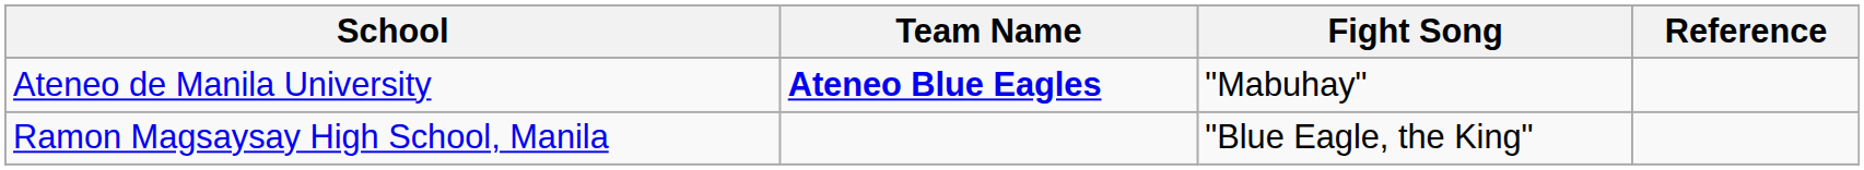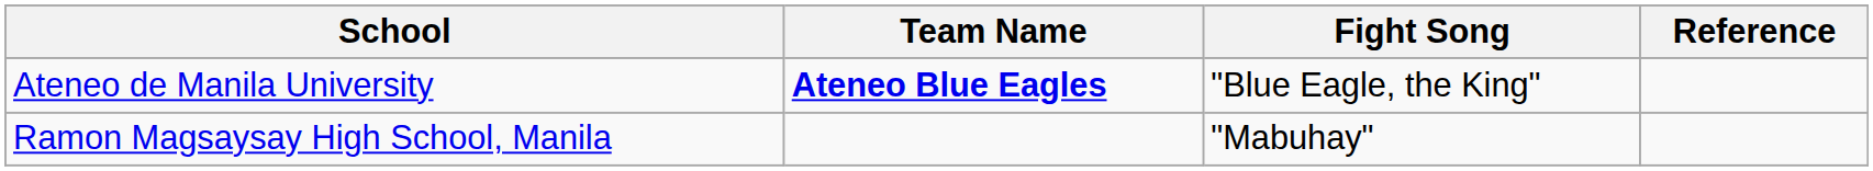 <table class="sortable wikitable" style="width:100%;">
 <tr>
 <th>School</th>
 <th>Team Name</th>
 <th>Fight Song</th>
 <th>Reference</th>
 </tr>
 <tr>
 <td><a href='#'>Ateneo de Manila University</a></td>
 <td><strong><a href='#'>Ateneo Blue Eagles</a></strong></td>
-<td>"Mabuhay"</td>
+<td>"Blue Eagle, the King"</td>
 <td></td>
 </tr>
 <tr>
 <td><a href='#'>Ramon Magsaysay High School, Manila</a></td>
 <td></td>
-<td>"Blue Eagle, the King"</td>
+<td>"Mabuhay"</td>
 </tr>
 </table>
